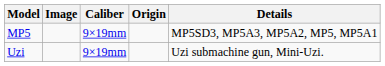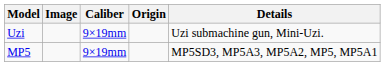 <table class="wikitable">
 <tr>
 <th>Model</th>
 <th>Image</th>
 <th>Caliber</th>
 <th>Origin</th>
 <th>Details</th>
 </tr>
 <tr>
+<td><a href='#'>Uzi</a></td>
+<td></td>
+<td><a href='#'>9×19mm</a></td>
+<td></td>
+<td>Uzi submachine gun, Mini-Uzi.</td>
+</tr>
+<tr>
 <td><a href='#'>MP5</a></td>
 <td></td>
 <td><a href='#'>9×19mm</a></td>
 <td></td>
 <td>MP5SD3, MP5A3, MP5A2, MP5, MP5A1</td>
 </tr>
-<tr>
-<td><a href='#'>Uzi</a></td>
-<td></td>
-<td><a href='#'>9×19mm</a></td>
-<td></td>
-<td>Uzi submachine gun, Mini-Uzi.</td>
-</tr>
 </table>
